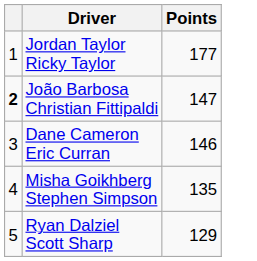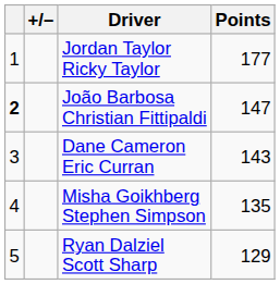 <table class="wikitable" style="font-size: 95%;">
 <tr>
 <th scope="col"></th>
+<th scope="col">+/–</th>
 <th scope="col">Driver</th>
 <th scope="col">Points</th>
 </tr>
 <tr>
 <td align=center>1</td>
+<td align="left"></td>
 <td> <a href='#'>Jordan Taylor</a><br> <a href='#'>Ricky Taylor</a></td>
 <td align=right>177</td>
 </tr>
 <tr>
 <td align=center><strong>2</strong></td>
+<td align="left"></td>
 <td> <a href='#'>João Barbosa</a><br> <a href='#'>Christian Fittipaldi</a></td>
 <td align=right>147</td>
 </tr>
 <tr>
 <td align=center>3</td>
+<td align="left"></td>
 <td> <a href='#'>Dane Cameron</a><br> <a href='#'>Eric Curran</a></td>
-<td align=right>146</td>
+<td align=right>143</td>
 </tr>
 <tr>
 <td align=center>4</td>
+<td align="left"></td>
 <td> <a href='#'>Misha Goikhberg</a><br> <a href='#'>Stephen Simpson</a></td>
 <td align=right>135</td>
 </tr>
 <tr>
 <td align=center>5</td>
+<td align="left"></td>
 <td> <a href='#'>Ryan Dalziel</a><br> <a href='#'>Scott Sharp</a></td>
 <td align=right>129</td>
 </tr>
 </table>
